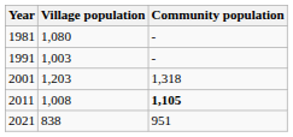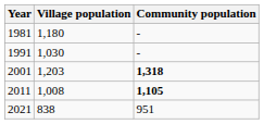 <table class="wikitable">
 <tr>
 <th>Year</th>
 <th>Village population</th>
 <th>Community population</th>
 </tr>
 <tr>
 <td>1981</td>
-<td>1,080</td>
+<td>1,180</td>
 <td>-</td>
 </tr>
 <tr>
 <td>1991</td>
-<td>1,003</td>
+<td>1,030</td>
 <td>-</td>
 </tr>
 <tr>
 <td>2001</td>
 <td>1,203</td>
-<td>1,318</td>
+<td><strong>1,318</strong></td>
 </tr>
 <tr>
 <td>2011</td>
 <td>1,008</td>
 <td><strong>1,105</strong></td>
 </tr>
 <tr>
 <td>2021</td>
 <td>838</td>
 <td>951</td>
 </tr>
 </table>
